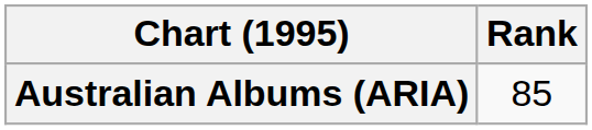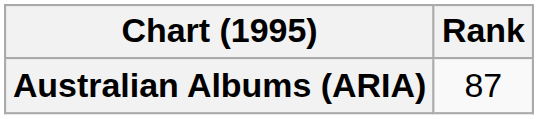 <table class="wikitable plainrowheaders" style="text-align:center;">
 <tr>
 <th scope="col">Chart (1995)</th>
 <th scope="col">Rank</th>
 </tr>
 <tr>
 <th scope="row">Australian Albums (ARIA)</th>
-<td>85</td>
+<td>87</td>
 </tr>
 </table>
